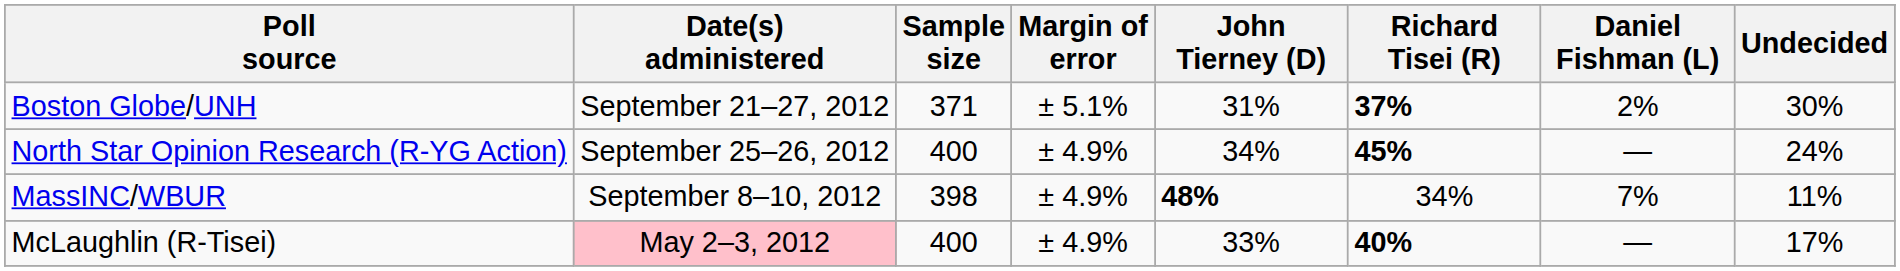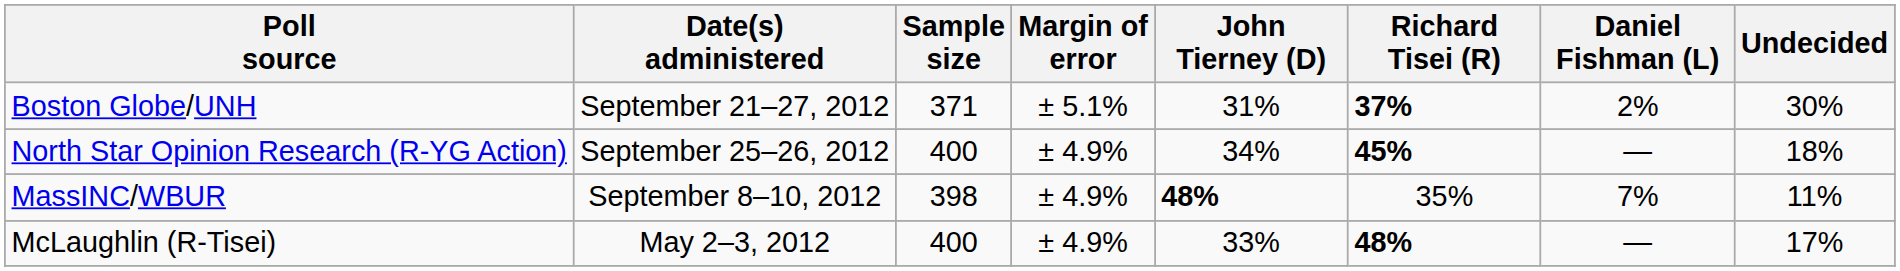 <table class="wikitable">
 <tr>
 <th>Poll<br>source</th>
 <th>Date(s)<br>administered</th>
 <th>Sample<br>size</th>
 <th>Margin of<br>error</th>
 <th style="width:100px;">John<br>Tierney (D)</th>
 <th style="width:100px;">Richard<br>Tisei (R)</th>
 <th style="width:100px;">Daniel<br>Fishman (L)</th>
 <th>Undecided</th>
 </tr>
 <tr>
 <td><a href='#'>Boston Globe</a>/<a href='#'>UNH</a></td>
 <td align=center>September 21–27, 2012</td>
 <td align=center>371</td>
 <td align=center>± 5.1%</td>
 <td align=center>31%</td>
 <td><strong>37%</strong></td>
 <td align=center>2%</td>
 <td align=center>30%</td>
 </tr>
 <tr>
 <td><a href='#'>North Star Opinion Research (R-YG Action)</a></td>
 <td align=center>September 25–26, 2012</td>
 <td align=center>400</td>
 <td align=center>± 4.9%</td>
 <td align=center>34%</td>
 <td><strong>45%</strong></td>
 <td align=center>—</td>
-<td align=center>24%</td>
+<td align=center>18%</td>
 </tr>
 <tr>
 <td><a href='#'>MassINC</a>/<a href='#'>WBUR</a></td>
 <td align=center>September 8–10, 2012</td>
 <td align=center>398</td>
 <td align=center>± 4.9%</td>
 <td><strong>48%</strong></td>
-<td align=center>34%</td>
+<td align=center>35%</td>
 <td align=center>7%</td>
 <td align=center>11%</td>
 </tr>
 <tr>
 <td>McLaughlin (R-Tisei)</td>
-<td align=center style="background: pink;">May 2–3, 2012</td>
+<td align=center>May 2–3, 2012</td>
 <td align=center>400</td>
 <td align=center>± 4.9%</td>
 <td align=center>33%</td>
-<td><strong>40%</strong></td>
+<td><strong>48%</strong></td>
 <td align=center>—</td>
 <td align=center>17%</td>
 </tr>
 </table>
